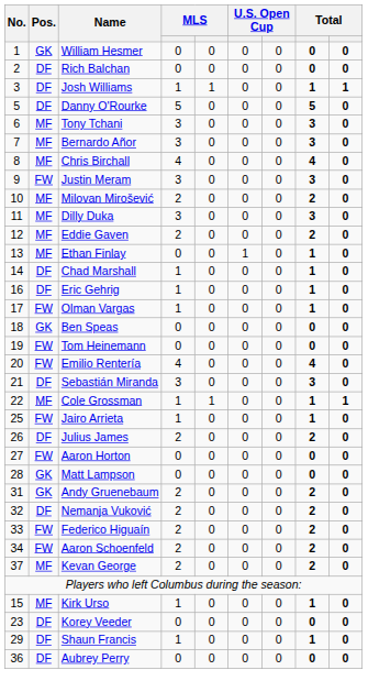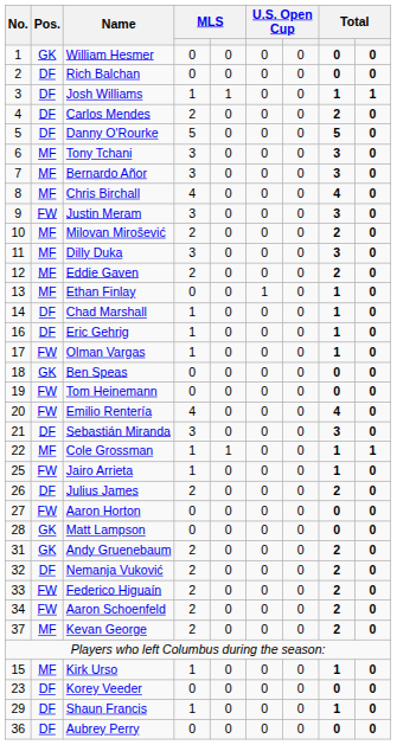 <table class="wikitable sortable" style="text-align: center;">
 <tr>
 <th rowspan=2>No.</th>
 <th rowspan=2>Pos.</th>
 <th rowspan=2>Name</th>
 <th colspan=2 style="width:85px;"><a href='#'>MLS</a></th>
 <th colspan=2 style="width:85px;"><a href='#'>U.S. Open Cup</a></th>
 <th colspan=2 style="width:85px;"><strong>Total</strong></th>
 </tr>
 <tr>
 <th></th>
 <th></th>
 <th></th>
 <th></th>
 <th></th>
 <th></th>
 </tr>
 <tr>
 <td>1</td>
 <td><a href='#'>GK</a></td>
 <td align=left> <a href='#'>William Hesmer</a></td>
 <td>0</td>
 <td>0</td>
 <td>0</td>
 <td>0</td>
 <td><strong>0</strong></td>
 <td><strong>0</strong></td>
 </tr>
 <tr>
 <td>2</td>
 <td><a href='#'>DF</a></td>
 <td align=left> <a href='#'>Rich Balchan</a></td>
 <td>0</td>
 <td>0</td>
 <td>0</td>
 <td>0</td>
 <td><strong>0</strong></td>
 <td><strong>0</strong></td>
 </tr>
 <tr>
 <td>3</td>
 <td><a href='#'>DF</a></td>
 <td align=left> <a href='#'>Josh Williams</a></td>
 <td>1</td>
 <td>1</td>
 <td>0</td>
 <td>0</td>
 <td><strong>1</strong></td>
 <td><strong>1</strong></td>
+</tr>
+<tr>
+<td>4</td>
+<td><a href='#'>DF</a></td>
+<td align=left> <a href='#'>Carlos Mendes</a></td>
+<td>2</td>
+<td>0</td>
+<td>0</td>
+<td>0</td>
+<td><strong>2</strong></td>
+<td><strong>0</strong></td>
 </tr>
 <tr>
 <td>5</td>
 <td><a href='#'>DF</a></td>
 <td align=left> <a href='#'>Danny O'Rourke</a></td>
 <td>5</td>
 <td>0</td>
 <td>0</td>
 <td>0</td>
 <td><strong>5</strong></td>
 <td><strong>0</strong></td>
 </tr>
 <tr>
 <td>6</td>
 <td><a href='#'>MF</a></td>
 <td align=left> <a href='#'>Tony Tchani</a></td>
 <td>3</td>
 <td>0</td>
 <td>0</td>
 <td>0</td>
 <td><strong>3</strong></td>
 <td><strong>0</strong></td>
 </tr>
 <tr>
 <td>7</td>
 <td><a href='#'>MF</a></td>
 <td align=left> <a href='#'>Bernardo Añor</a></td>
 <td>3</td>
 <td>0</td>
 <td>0</td>
 <td>0</td>
 <td><strong>3</strong></td>
 <td><strong>0</strong></td>
 </tr>
 <tr>
 <td>8</td>
 <td><a href='#'>MF</a></td>
 <td align=left> <a href='#'>Chris Birchall</a></td>
 <td>4</td>
 <td>0</td>
 <td>0</td>
 <td>0</td>
 <td><strong>4</strong></td>
 <td><strong>0</strong></td>
 </tr>
 <tr>
 <td>9</td>
 <td><a href='#'>FW</a></td>
 <td align=left> <a href='#'>Justin Meram</a></td>
 <td>3</td>
 <td>0</td>
 <td>0</td>
 <td>0</td>
 <td><strong>3</strong></td>
 <td><strong>0</strong></td>
 </tr>
 <tr>
 <td>10</td>
 <td><a href='#'>MF</a></td>
 <td align=left> <a href='#'>Milovan Mirošević</a></td>
 <td>2</td>
 <td>0</td>
 <td>0</td>
 <td>0</td>
 <td><strong>2</strong></td>
 <td><strong>0</strong></td>
 </tr>
 <tr>
 <td>11</td>
 <td><a href='#'>MF</a></td>
 <td align=left> <a href='#'>Dilly Duka</a></td>
 <td>3</td>
 <td>0</td>
 <td>0</td>
 <td>0</td>
 <td><strong>3</strong></td>
 <td><strong>0</strong></td>
 </tr>
 <tr>
 <td>12</td>
 <td><a href='#'>MF</a></td>
 <td align=left> <a href='#'>Eddie Gaven</a></td>
 <td>2</td>
 <td>0</td>
 <td>0</td>
 <td>0</td>
 <td><strong>2</strong></td>
 <td><strong>0</strong></td>
 </tr>
 <tr>
 <td>13</td>
 <td><a href='#'>MF</a></td>
 <td align=left> <a href='#'>Ethan Finlay</a></td>
 <td>0</td>
 <td>0</td>
 <td>1</td>
 <td>0</td>
 <td><strong>1</strong></td>
 <td><strong>0</strong></td>
 </tr>
 <tr>
 <td>14</td>
 <td><a href='#'>DF</a></td>
 <td align=left> <a href='#'>Chad Marshall</a></td>
 <td>1</td>
 <td>0</td>
 <td>0</td>
 <td>0</td>
 <td><strong>1</strong></td>
 <td><strong>0</strong></td>
 </tr>
 <tr>
 <td>16</td>
 <td><a href='#'>DF</a></td>
 <td align=left> <a href='#'>Eric Gehrig</a></td>
 <td>1</td>
 <td>0</td>
 <td>0</td>
 <td>0</td>
 <td><strong>1</strong></td>
 <td><strong>0</strong></td>
 </tr>
 <tr>
 <td>17</td>
 <td><a href='#'>FW</a></td>
 <td align=left> <a href='#'>Olman Vargas</a></td>
 <td>1</td>
 <td>0</td>
 <td>0</td>
 <td>0</td>
 <td><strong>1</strong></td>
 <td><strong>0</strong></td>
 </tr>
 <tr>
 <td>18</td>
 <td><a href='#'>GK</a></td>
 <td align=left> <a href='#'>Ben Speas</a></td>
 <td>0</td>
 <td>0</td>
 <td>0</td>
 <td>0</td>
 <td><strong>0</strong></td>
 <td><strong>0</strong></td>
 </tr>
 <tr>
 <td>19</td>
 <td><a href='#'>FW</a></td>
 <td align=left> <a href='#'>Tom Heinemann</a></td>
 <td>0</td>
 <td>0</td>
 <td>0</td>
 <td>0</td>
 <td><strong>0</strong></td>
 <td><strong>0</strong></td>
 </tr>
 <tr>
 <td>20</td>
 <td><a href='#'>FW</a></td>
 <td align=left> <a href='#'>Emilio Rentería</a></td>
 <td>4</td>
 <td>0</td>
 <td>0</td>
 <td>0</td>
 <td><strong>4</strong></td>
 <td><strong>0</strong></td>
 </tr>
 <tr>
 <td>21</td>
 <td><a href='#'>DF</a></td>
 <td align=left> <a href='#'>Sebastián Miranda</a></td>
 <td>3</td>
 <td>0</td>
 <td>0</td>
 <td>0</td>
 <td><strong>3</strong></td>
 <td><strong>0</strong></td>
 </tr>
 <tr>
 <td>22</td>
 <td><a href='#'>MF</a></td>
 <td align=left> <a href='#'>Cole Grossman</a></td>
 <td>1</td>
 <td>1</td>
 <td>0</td>
 <td>0</td>
 <td><strong>1</strong></td>
 <td><strong>1</strong></td>
 </tr>
 <tr>
 <td>25</td>
 <td><a href='#'>FW</a></td>
 <td align=left> <a href='#'>Jairo Arrieta</a></td>
 <td>1</td>
 <td>0</td>
 <td>0</td>
 <td>0</td>
 <td><strong>1</strong></td>
 <td><strong>0</strong></td>
 </tr>
 <tr>
 <td>26</td>
 <td><a href='#'>DF</a></td>
 <td align=left> <a href='#'>Julius James</a></td>
 <td>2</td>
 <td>0</td>
 <td>0</td>
 <td>0</td>
 <td><strong>2</strong></td>
 <td><strong>0</strong></td>
 </tr>
 <tr>
 <td>27</td>
 <td><a href='#'>FW</a></td>
 <td align=left> <a href='#'>Aaron Horton</a></td>
 <td>0</td>
 <td>0</td>
 <td>0</td>
 <td>0</td>
 <td><strong>0</strong></td>
 <td><strong>0</strong></td>
 </tr>
 <tr>
 <td>28</td>
 <td><a href='#'>GK</a></td>
 <td align=left> <a href='#'>Matt Lampson</a></td>
 <td>0</td>
 <td>0</td>
 <td>0</td>
 <td>0</td>
 <td><strong>0</strong></td>
 <td><strong>0</strong></td>
 </tr>
 <tr>
 <td>31</td>
 <td><a href='#'>GK</a></td>
 <td align=left> <a href='#'>Andy Gruenebaum</a></td>
 <td>2</td>
 <td>0</td>
 <td>0</td>
 <td>0</td>
 <td><strong>2</strong></td>
 <td><strong>0</strong></td>
 </tr>
 <tr>
 <td>32</td>
 <td><a href='#'>DF</a></td>
 <td align=left> <a href='#'>Nemanja Vuković</a></td>
 <td>2</td>
 <td>0</td>
 <td>0</td>
 <td>0</td>
 <td><strong>2</strong></td>
 <td><strong>0</strong></td>
 </tr>
 <tr>
 <td>33</td>
 <td><a href='#'>FW</a></td>
 <td align=left> <a href='#'>Federico Higuaín</a></td>
 <td>2</td>
 <td>0</td>
 <td>0</td>
 <td>0</td>
 <td><strong>2</strong></td>
 <td><strong>0</strong></td>
 </tr>
 <tr>
 <td>34</td>
 <td><a href='#'>FW</a></td>
 <td align=left> <a href='#'>Aaron Schoenfeld</a></td>
 <td>2</td>
 <td>0</td>
 <td>0</td>
 <td>0</td>
 <td><strong>2</strong></td>
 <td><strong>0</strong></td>
 </tr>
 <tr>
 <td>37</td>
 <td><a href='#'>MF</a></td>
 <td align=left> <a href='#'>Kevan George</a></td>
 <td>2</td>
 <td>0</td>
 <td>0</td>
 <td>0</td>
 <td><strong>2</strong></td>
 <td><strong>0</strong></td>
 </tr>
 <tr>
 <td colspan=9 align=center><em>Players who left Columbus during the season:</em></td>
 </tr>
 <tr>
 <td>15</td>
 <td><a href='#'>MF</a></td>
 <td align=left> <a href='#'>Kirk Urso</a></td>
 <td>1</td>
 <td>0</td>
 <td>0</td>
 <td>0</td>
 <td><strong>1</strong></td>
 <td><strong>0</strong></td>
 </tr>
 <tr>
 <td>23</td>
 <td><a href='#'>DF</a></td>
 <td align=left> <a href='#'>Korey Veeder</a></td>
 <td>0</td>
 <td>0</td>
 <td>0</td>
 <td>0</td>
 <td><strong>0</strong></td>
 <td><strong>0</strong></td>
 </tr>
 <tr>
 <td>29</td>
 <td><a href='#'>DF</a></td>
 <td align=left> <a href='#'>Shaun Francis</a></td>
 <td>1</td>
 <td>0</td>
 <td>0</td>
 <td>0</td>
 <td><strong>1</strong></td>
 <td><strong>0</strong></td>
 </tr>
 <tr>
 <td>36</td>
 <td><a href='#'>DF</a></td>
 <td align=left> <a href='#'>Aubrey Perry</a></td>
 <td>0</td>
 <td>0</td>
 <td>0</td>
 <td>0</td>
 <td><strong>0</strong></td>
 <td><strong>0</strong></td>
 </tr>
 </table>
